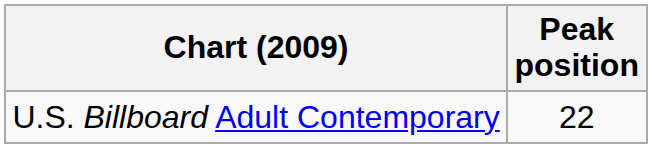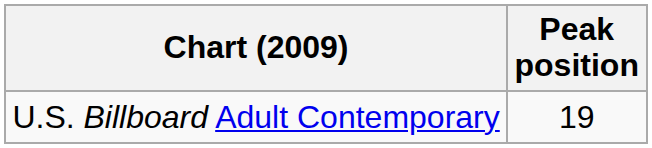 <table class="wikitable">
 <tr>
 <th>Chart (2009)</th>
 <th>Peak<br>position</th>
 </tr>
 <tr>
 <td>U.S. <em>Billboard</em> <a href='#'>Adult Contemporary</a></td>
-<td align="center">22</td>
+<td align="center">19</td>
 </tr>
 <tr>
 </tr>
 </table>
